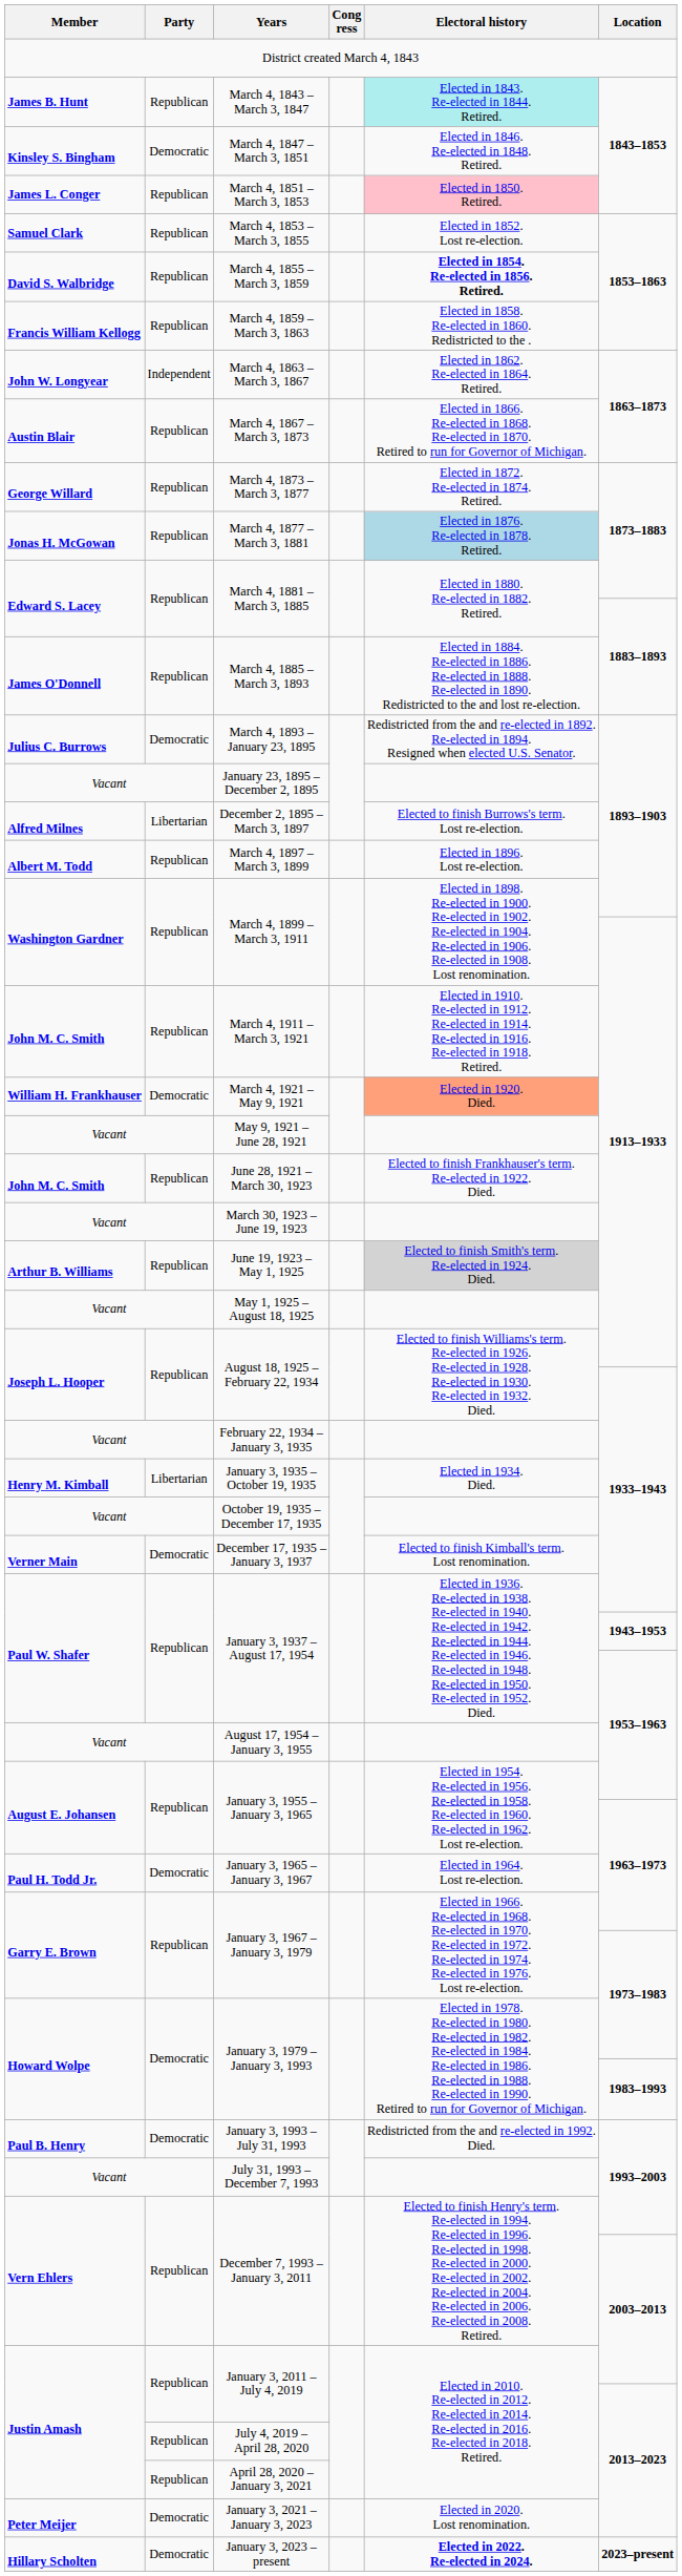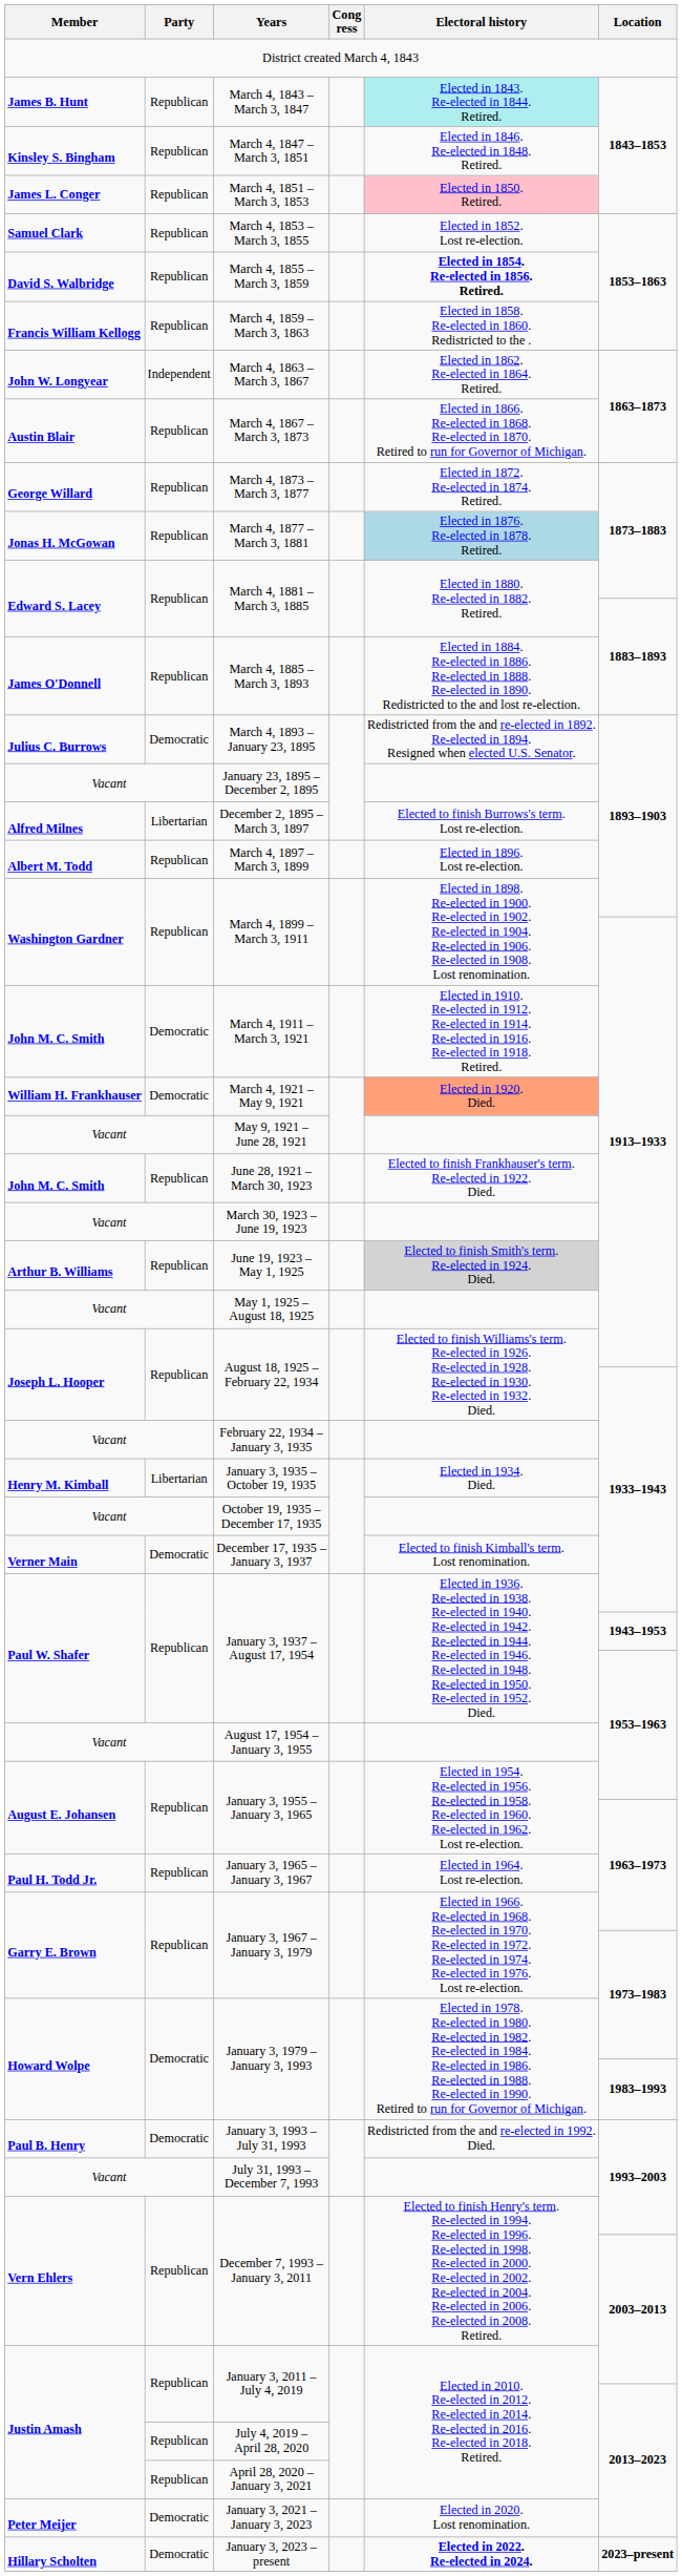 <table class=wikitable style="text-align:center">
 <tr>
 <th>Member</th>
 <th>Party</th>
 <th>Years</th>
 <th>Cong<br>ress</th>
 <th>Electoral history</th>
 <th>Location</th>
 </tr>
 <tr style="height:3em">
 <td colspan=6>District created March 4, 1843</td>
 </tr>
 <tr style="height:3em">
 <td align=left><strong><a href='#'>James B. Hunt</a></strong><br></td>
 <td>Republican</td>
 <td nowrap>March 4, 1843 –<br>March 3, 1847</td>
 <td></td>
 <td style="background: paleturquoise;"><a href='#'>Elected in 1843</a>.<br><a href='#'>Re-elected in 1844</a>.<br>Retired.</td>
 <td rowspan=3><strong>1843–1853</strong><br></td>
 </tr>
 <tr style="height:3em">
 <td align=left><br><strong><a href='#'>Kinsley S. Bingham</a></strong><br></td>
-<td>Democratic</td>
+<td>Republican</td>
 <td nowrap>March 4, 1847 –<br>March 3, 1851</td>
 <td></td>
 <td><a href='#'>Elected in 1846</a>.<br><a href='#'>Re-elected in 1848</a>.<br>Retired.</td>
 </tr>
 <tr style="height:3em">
 <td align=left><strong><a href='#'>James L. Conger</a></strong><br></td>
 <td>Republican</td>
 <td nowrap>March 4, 1851 –<br>March 3, 1853</td>
 <td></td>
 <td style="background: pink;"><a href='#'>Elected in 1850</a>.<br>Retired.</td>
 </tr>
 <tr style="height:3em">
 <td align=left><strong><a href='#'>Samuel Clark</a></strong><br></td>
 <td>Republican</td>
 <td nowrap>March 4, 1853 –<br>March 3, 1855</td>
 <td></td>
 <td><a href='#'>Elected in 1852</a>.<br>Lost re-election.</td>
 <td rowspan=3><strong>1853–1863</strong><br></td>
 </tr>
 <tr style="height:3em">
 <td align=left><br><strong><a href='#'>David S. Walbridge</a></strong><br></td>
 <td>Republican</td>
 <td nowrap>March 4, 1855 –<br>March 3, 1859</td>
 <td></td>
 <td><strong><a href='#'>Elected in 1854</a>.<br><a href='#'>Re-elected in 1856</a>.<br>Retired.</strong></td>
 </tr>
 <tr style="height:3em">
 <td align=left><br><strong><a href='#'>Francis William Kellogg</a></strong><br></td>
 <td>Republican</td>
 <td nowrap>March 4, 1859 –<br>March 3, 1863</td>
 <td></td>
 <td><a href='#'>Elected in 1858</a>.<br><a href='#'>Re-elected in 1860</a>.<br>Redistricted to the .</td>
 </tr>
 <tr style="height:3em">
 <td align=left><br><strong><a href='#'>John W. Longyear</a></strong><br></td>
 <td>Independent</td>
 <td nowrap>March 4, 1863 –<br>March 3, 1867</td>
 <td></td>
 <td><a href='#'>Elected in 1862</a>.<br><a href='#'>Re-elected in 1864</a>.<br>Retired.</td>
 <td rowspan=2><strong>1863–1873</strong><br></td>
 </tr>
 <tr style="height:3em">
 <td align=left><br><strong><a href='#'>Austin Blair</a></strong><br></td>
 <td>Republican</td>
 <td nowrap>March 4, 1867 –<br>March 3, 1873</td>
 <td></td>
 <td><a href='#'>Elected in 1866</a>.<br><a href='#'>Re-elected in 1868</a>.<br><a href='#'>Re-elected in 1870</a>.<br>Retired to <a href='#'>run for Governor of Michigan</a>.</td>
 </tr>
 <tr style="height:3em">
 <td align=left><br><strong><a href='#'>George Willard</a></strong><br></td>
 <td>Republican</td>
 <td nowrap>March 4, 1873 –<br>March 3, 1877</td>
 <td></td>
 <td><a href='#'>Elected in 1872</a>.<br><a href='#'>Re-elected in 1874</a>.<br>Retired.</td>
 <td rowspan=3><strong>1873–1883</strong><br></td>
 </tr>
 <tr style="height:3em">
 <td align=left><br><strong><a href='#'>Jonas H. McGowan</a></strong><br></td>
 <td>Republican</td>
 <td nowrap>March 4, 1877 –<br>March 3, 1881</td>
 <td></td>
 <td style="background: lightblue;"><a href='#'>Elected in 1876</a>.<br><a href='#'>Re-elected in 1878</a>.<br>Retired.</td>
 </tr>
 <tr style="height:3em">
 <td rowspan=2 align=left><br><strong><a href='#'>Edward S. Lacey</a></strong><br></td>
 <td rowspan=2 >Republican</td>
 <td rowspan=2 nowrap>March 4, 1881 –<br>March 3, 1885</td>
 <td rowspan=2></td>
 <td rowspan=2><a href='#'>Elected in 1880</a>.<br><a href='#'>Re-elected in 1882</a>.<br>Retired.</td>
 </tr>
 <tr style="height:3em">
 <td rowspan=2><strong>1883–1893</strong><br></td>
 </tr>
 <tr style="height:3em">
 <td align=left><br><strong><a href='#'>James O'Donnell</a></strong><br></td>
 <td>Republican</td>
 <td nowrap>March 4, 1885 –<br>March 3, 1893</td>
 <td></td>
 <td><a href='#'>Elected in 1884</a>.<br><a href='#'>Re-elected in 1886</a>.<br><a href='#'>Re-elected in 1888</a>.<br><a href='#'>Re-elected in 1890</a>.<br>Redistricted to the  and lost re-election.</td>
 </tr>
 <tr style="height:3em">
 <td align=left><br><strong><a href='#'>Julius C. Burrows</a></strong><br></td>
 <td>Democratic</td>
 <td nowrap>March 4, 1893 –<br>January 23, 1895</td>
 <td rowspan=3></td>
 <td>Redistricted from the  and <a href='#'>re-elected in 1892</a>.<br><a href='#'>Re-elected in 1894</a>.<br>Resigned when <a href='#'>elected U.S. Senator</a>.</td>
 <td rowspan=5><strong>1893–1903</strong><br></td>
 </tr>
 <tr style="height:3em">
 <td colspan=2><em>Vacant</em></td>
 <td nowrap>January 23, 1895 –<br>December 2, 1895</td>
 </tr>
 <tr style="height:3em">
 <td align=left><br><strong><a href='#'>Alfred Milnes</a></strong><br></td>
 <td>Libertarian</td>
 <td nowrap>December 2, 1895 –<br>March 3, 1897</td>
 <td><a href='#'>Elected to finish Burrows's term</a>.<br>Lost re-election.</td>
 </tr>
 <tr style="height:3em">
 <td align=left><br><strong><a href='#'>Albert M. Todd</a></strong><br></td>
 <td>Republican</td>
 <td nowrap>March 4, 1897 –<br>March 3, 1899</td>
 <td></td>
 <td><a href='#'>Elected in 1896</a>.<br>Lost re-election.</td>
 </tr>
 <tr style="height:3em">
 <td rowspan=2 align=left><br><strong><a href='#'>Washington Gardner</a></strong><br></td>
 <td rowspan=2 >Republican</td>
 <td rowspan=2 nowrap>March 4, 1899 –<br>March 3, 1911</td>
 <td rowspan=2></td>
 <td rowspan=2><a href='#'>Elected in 1898</a>.<br><a href='#'>Re-elected in 1900</a>.<br><a href='#'>Re-elected in 1902</a>.<br><a href='#'>Re-elected in 1904</a>.<br><a href='#'>Re-elected in 1906</a>.<br><a href='#'>Re-elected in 1908</a>.<br>Lost renomination.</td>
 </tr>
 <tr style="height:3em">
 <td rowspan=9><strong>1913–1933</strong><br></td>
 </tr>
 <tr style="height:3em">
 <td align=left><br><strong><a href='#'>John M. C. Smith</a></strong><br></td>
-<td>Republican</td>
+<td>Democratic</td>
 <td nowrap>March 4, 1911 –<br>March 3, 1921</td>
 <td></td>
 <td><a href='#'>Elected in 1910</a>.<br><a href='#'>Re-elected in 1912</a>.<br><a href='#'>Re-elected in 1914</a>.<br><a href='#'>Re-elected in 1916</a>.<br><a href='#'>Re-elected in 1918</a>.<br>Retired.</td>
 </tr>
 <tr style="height:3em">
 <td align=left><strong><a href='#'>William H. Frankhauser</a></strong><br></td>
 <td>Democratic</td>
 <td nowrap>March 4, 1921 –<br>May 9, 1921</td>
 <td rowspan=2></td>
 <td style="background: lightsalmon;"><a href='#'>Elected in 1920</a>.<br>Died.</td>
 </tr>
 <tr style="height:3em">
 <td colspan=2><em>Vacant</em></td>
 <td nowrap>May 9, 1921 –<br>June 28, 1921</td>
 </tr>
 <tr style="height:3em">
 <td align=left><br><strong><a href='#'>John M. C. Smith</a></strong><br></td>
 <td>Republican</td>
 <td nowrap>June 28, 1921 –<br>March 30, 1923</td>
 <td></td>
 <td><a href='#'>Elected to finish Frankhauser's term</a>.<br><a href='#'>Re-elected in 1922</a>.<br>Died.</td>
 </tr>
 <tr style="height:3em">
 <td colspan=2><em>Vacant</em></td>
 <td nowrap>March 30, 1923 –<br>June 19, 1923</td>
 <td></td>
 </tr>
 <tr style="height:3em">
 <td align=left><br><strong><a href='#'>Arthur B. Williams</a></strong><br></td>
 <td>Republican</td>
 <td nowrap>June 19, 1923 –<br>May 1, 1925</td>
 <td></td>
 <td style="background: lightgrey;"><a href='#'>Elected to finish Smith's term</a>.<br><a href='#'>Re-elected in 1924</a>.<br>Died.</td>
 </tr>
 <tr style="height:3em">
 <td colspan=2><em>Vacant</em></td>
 <td nowrap>May 1, 1925 –<br>August 18, 1925</td>
 <td></td>
 </tr>
 <tr style="height:3em">
 <td rowspan=2 align=left><br><strong><a href='#'>Joseph L. Hooper</a></strong><br></td>
 <td rowspan=2 >Republican</td>
 <td rowspan=2 nowrap>August 18, 1925 –<br>February 22, 1934</td>
 <td rowspan=2></td>
 <td rowspan=2><a href='#'>Elected to finish Williams's term</a>.<br><a href='#'>Re-elected in 1926</a>.<br><a href='#'>Re-elected in 1928</a>.<br><a href='#'>Re-elected in 1930</a>.<br><a href='#'>Re-elected in 1932</a>.<br>Died.</td>
 </tr>
 <tr style="height:3em">
 <td rowspan=6><strong>1933–1943</strong><br></td>
 </tr>
 <tr style="height:3em">
 <td colspan=2><em>Vacant</em></td>
 <td nowrap>February 22, 1934 –<br>January 3, 1935</td>
 <td></td>
 </tr>
 <tr style="height:3em">
 <td align=left><br><strong><a href='#'>Henry M. Kimball</a></strong><br></td>
 <td>Libertarian</td>
 <td nowrap>January 3, 1935 –<br>October 19, 1935</td>
 <td rowspan=3></td>
 <td><a href='#'>Elected in 1934</a>.<br>Died.</td>
 </tr>
 <tr style="height:3em">
 <td colspan=2><em>Vacant</em></td>
 <td nowrap>October 19, 1935 –<br>December 17, 1935</td>
 </tr>
 <tr style="height:3em">
 <td align=left><br><strong><a href='#'>Verner Main</a></strong><br></td>
 <td>Democratic</td>
 <td nowrap>December 17, 1935 –<br>January 3, 1937</td>
 <td><a href='#'>Elected to finish Kimball's term</a>.<br>Lost renomination.</td>
 </tr>
 <tr style="height:3em">
 <td rowspan=3 align=left><br><strong><a href='#'>Paul W. Shafer</a></strong><br></td>
 <td rowspan=3 >Republican</td>
 <td rowspan=3 nowrap>January 3, 1937 –<br>August 17, 1954</td>
 <td rowspan=3></td>
 <td rowspan=3><a href='#'>Elected in 1936</a>.<br><a href='#'>Re-elected in 1938</a>.<br><a href='#'>Re-elected in 1940</a>.<br><a href='#'>Re-elected in 1942</a>.<br><a href='#'>Re-elected in 1944</a>.<br><a href='#'>Re-elected in 1946</a>.<br><a href='#'>Re-elected in 1948</a>.<br><a href='#'>Re-elected in 1950</a>.<br><a href='#'>Re-elected in 1952</a>.<br>Died.</td>
 </tr>
 <tr style="height:3em">
 <td><strong>1943–1953</strong><br></td>
 </tr>
 <tr style="height:3em">
 <td rowspan=3><strong>1953–1963</strong><br></td>
 </tr>
 <tr style="height:3em">
 <td colspan=2><em>Vacant</em></td>
 <td nowrap>August 17, 1954 –<br>January 3, 1955</td>
 <td></td>
 </tr>
 <tr style="height:3em">
 <td rowspan=2 align=left><br><strong><a href='#'>August E. Johansen</a></strong><br></td>
 <td rowspan=2 >Republican</td>
 <td rowspan=2 nowrap>January 3, 1955 –<br>January 3, 1965</td>
 <td rowspan=2></td>
 <td rowspan=2><a href='#'>Elected in 1954</a>.<br><a href='#'>Re-elected in 1956</a>.<br><a href='#'>Re-elected in 1958</a>.<br><a href='#'>Re-elected in 1960</a>.<br><a href='#'>Re-elected in 1962</a>.<br>Lost re-election.</td>
 </tr>
 <tr style="height:3em">
 <td rowspan=3><strong>1963–1973</strong><br></td>
 </tr>
 <tr style="height:3em">
 <td align=left><br><strong><a href='#'>Paul H. Todd Jr.</a></strong><br></td>
-<td>Democratic</td>
+<td>Republican</td>
 <td nowrap>January 3, 1965 –<br>January 3, 1967</td>
 <td></td>
 <td><a href='#'>Elected in 1964</a>.<br>Lost re-election.</td>
 </tr>
 <tr style="height:3em">
 <td rowspan=2 align=left><br><strong><a href='#'>Garry E. Brown</a></strong><br></td>
 <td rowspan=2 >Republican</td>
 <td rowspan=2 nowrap>January 3, 1967 –<br>January 3, 1979</td>
 <td rowspan=2></td>
 <td rowspan=2><a href='#'>Elected in 1966</a>.<br><a href='#'>Re-elected in 1968</a>.<br><a href='#'>Re-elected in 1970</a>.<br><a href='#'>Re-elected in 1972</a>.<br><a href='#'>Re-elected in 1974</a>.<br><a href='#'> Re-elected in 1976</a>.<br>Lost re-election.</td>
 </tr>
 <tr style="height:3em">
 <td rowspan=2><strong>1973–1983</strong><br></td>
 </tr>
 <tr style="height:3em">
 <td rowspan=2 align=left><br><strong><a href='#'>Howard Wolpe</a></strong><br></td>
 <td rowspan=2 >Democratic</td>
 <td rowspan=2 nowrap>January 3, 1979 –<br>January 3, 1993</td>
 <td rowspan=2></td>
 <td rowspan=2><a href='#'>Elected in 1978</a>.<br><a href='#'>Re-elected in 1980</a>.<br><a href='#'>Re-elected in 1982</a>.<br><a href='#'>Re-elected in 1984</a>.<br><a href='#'>Re-elected in 1986</a>.<br><a href='#'>Re-elected in 1988</a>.<br><a href='#'>Re-elected in 1990</a>.<br>Retired to <a href='#'>run for Governor of Michigan</a>.</td>
 </tr>
 <tr style="height:3em">
 <td><strong>1983–1993</strong><br></td>
 </tr>
 <tr style="height:3em">
 <td align=left><br><strong><a href='#'>Paul B. Henry</a></strong><br></td>
 <td>Democratic</td>
 <td nowrap>January 3, 1993 –<br>July 31, 1993</td>
 <td rowspan=2></td>
 <td>Redistricted from the  and <a href='#'>re-elected in 1992</a>.<br>Died.</td>
 <td rowspan=3><strong>1993–2003</strong><br></td>
 </tr>
 <tr style="height:3em">
 <td colspan=2><em>Vacant</em></td>
 <td nowrap>July 31, 1993 –<br>December 7, 1993</td>
 </tr>
 <tr style="height:3em">
 <td rowspan=2 align=left><br><strong><a href='#'>Vern Ehlers</a></strong><br></td>
 <td rowspan=2 >Republican</td>
 <td rowspan=2 nowrap>December 7, 1993 –<br>January 3, 2011</td>
 <td rowspan=2></td>
 <td rowspan=2><a href='#'>Elected to finish Henry's term</a>.<br><a href='#'>Re-elected in 1994</a>.<br><a href='#'>Re-elected in 1996</a>.<br><a href='#'>Re-elected in 1998</a>.<br><a href='#'>Re-elected in 2000</a>.<br><a href='#'>Re-elected in 2002</a>.<br><a href='#'>Re-elected in 2004</a>.<br><a href='#'>Re-elected in 2006</a>.<br><a href='#'>Re-elected in 2008</a>.<br>Retired.</td>
 </tr>
 <tr style="height:3em">
 <td rowspan=2><strong>2003–2013</strong><br></td>
 </tr>
 <tr style="height:3em">
 <td rowspan=4 align=left><br><strong><a href='#'>Justin Amash</a></strong><br></td>
 <td rowspan=2 >Republican</td>
 <td rowspan=2 nowrap>January 3, 2011 –<br>July 4, 2019</td>
 <td rowspan=4></td>
 <td rowspan=4><a href='#'>Elected in 2010</a>.<br><a href='#'>Re-elected in 2012</a>.<br><a href='#'>Re-elected in 2014</a>.<br><a href='#'>Re-elected in 2016</a>.<br><a href='#'>Re-elected in 2018</a>.<br>Retired.</td>
 </tr>
 <tr style="height:3em">
 <td rowspan=4><strong>2013–2023</strong><br></td>
 </tr>
 <tr style="height:3em">
 <td>Republican</td>
 <td nowrap>July 4, 2019 –<br>April 28, 2020</td>
 </tr>
 <tr style="height:3em">
 <td>Republican</td>
 <td nowrap>April 28, 2020 –<br>January 3, 2021</td>
 </tr>
 <tr style="height:3em">
 <td align=left><br><strong><a href='#'>Peter Meijer</a></strong><br></td>
 <td>Democratic</td>
 <td nowrap>January 3, 2021 –<br>January 3, 2023</td>
 <td></td>
 <td><a href='#'>Elected in 2020</a>.<br>Lost renomination.</td>
 </tr>
 <tr>
 <td align=left><br><strong><a href='#'>Hillary Scholten</a></strong><br></td>
 <td>Democratic</td>
 <td nowrap>January 3, 2023 –<br>present</td>
 <td></td>
 <td><strong><a href='#'>Elected in 2022</a>.<br><a href='#'>Re-elected in 2024</a>.</strong></td>
 <td><strong>2023–present</strong><br></td>
 </tr>
 </table>
